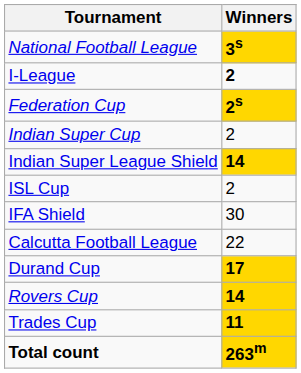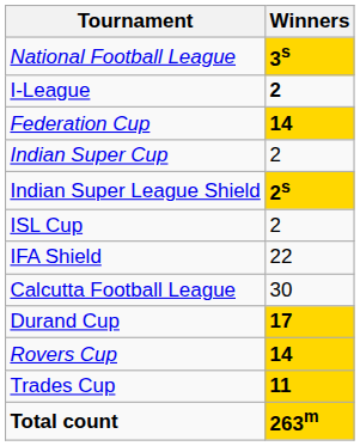 <table class="wikitable">
 <tr>
 <th>Tournament</th>
 <th colspan=2>Winners</th>
 </tr>
 <tr>
 <td><a href='#'><em>National Football League</em></a></td>
 <td bgcolor="gold"><strong>3<sup>s</sup></strong></td>
 </tr>
 <tr>
 <td><a href='#'>I-League</a></td>
 <td><strong>2</strong></td>
 </tr>
 <tr>
 <td><a href='#'><em>Federation Cup</em></a></td>
-<td bgcolor="gold"><strong>2<sup>s</sup></strong></td>
+<td bgcolor="gold"><strong>14</strong></td>
 </tr>
 <tr>
 <td><a href='#'><em>Indian Super Cup</em></a></td>
 <td>2</td>
 </tr>
 <tr>
 <td><a href='#'>Indian Super League Shield</a></td>
-<td bgcolor="gold"><strong>14</strong></td>
+<td bgcolor="gold"><strong>2<sup>s</sup></strong></td>
 </tr>
 <tr>
 <td><a href='#'>ISL Cup</a></td>
 <td>2</td>
 </tr>
 <tr>
 <td><a href='#'>IFA Shield</a></td>
-<td>30</td>
+<td>22</td>
 </tr>
 <tr>
 <td><a href='#'>Calcutta Football League</a></td>
-<td>22</td>
+<td>30</td>
 </tr>
 <tr>
 <td><a href='#'>Durand Cup</a></td>
 <td bgcolor="gold"><strong>17</strong></td>
 </tr>
 <tr>
 <td><em><a href='#'>Rovers Cup</a></em></td>
 <td bgcolor="gold"><strong>14</strong></td>
 </tr>
 <tr>
 <td><a href='#'>Trades Cup</a></td>
 <td bgcolor="gold"><strong>11</strong></td>
 </tr>
 <tr>
 <td><strong>Total count</strong></td>
 <td bgcolor="gold"><strong>263<sup>m</sup></strong></td>
 </tr>
 </table>
